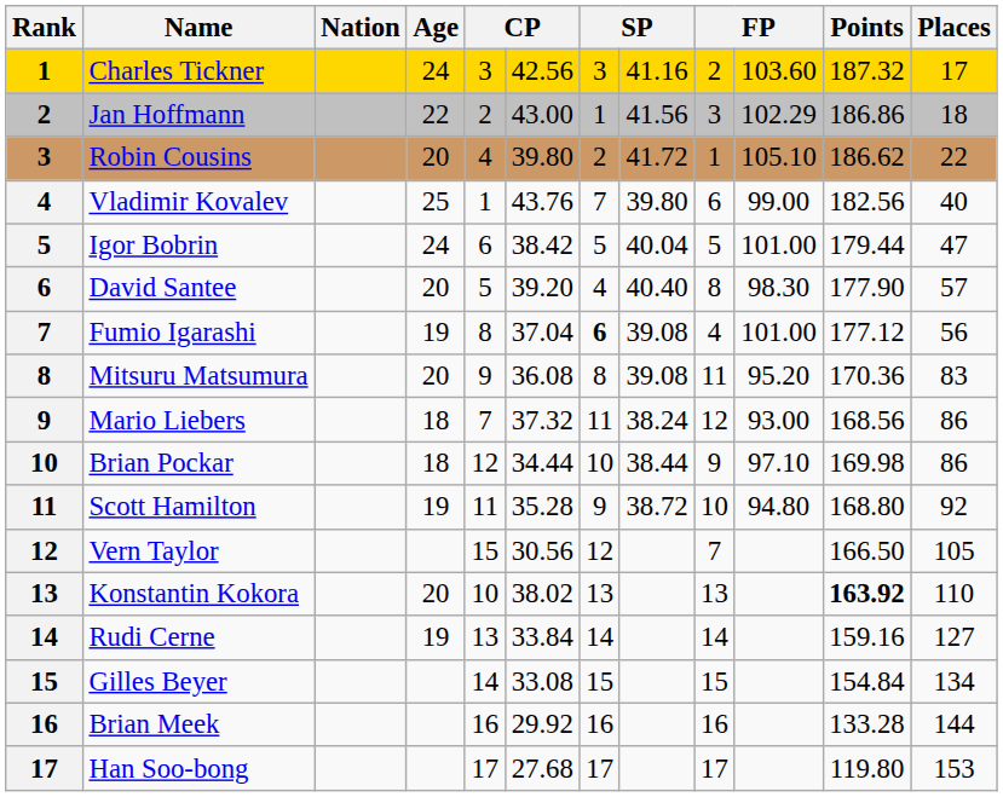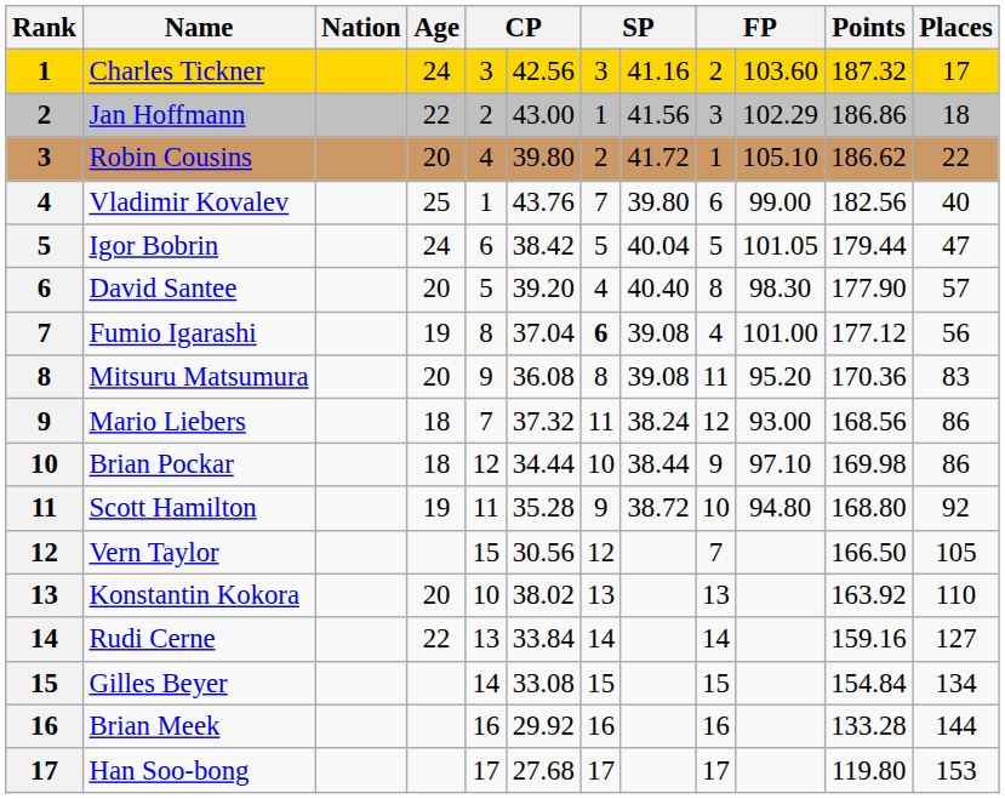 <table class="wikitable">
 <tr>
 <th>Rank</th>
 <th>Name</th>
 <th>Nation</th>
 <th>Age</th>
 <th colspan=2>CP</th>
 <th colspan=2>SP</th>
 <th colspan=2>FP</th>
 <th>Points</th>
 <th>Places</th>
 </tr>
 <tr bgcolor=gold>
 <td align=center><strong>1</strong></td>
 <td><a href='#'>Charles Tickner</a></td>
 <td></td>
 <td align=center>24</td>
 <td align=center>3</td>
 <td align=center>42.56</td>
 <td align=center>3</td>
 <td align=center>41.16</td>
 <td align=center>2</td>
 <td align=center>103.60</td>
 <td align=center>187.32</td>
 <td align=center>17</td>
 </tr>
 <tr bgcolor=silver>
 <td align=center><strong>2</strong></td>
 <td><a href='#'>Jan Hoffmann</a></td>
 <td></td>
 <td align=center>22</td>
 <td align=center>2</td>
 <td align=center>43.00</td>
 <td align=center>1</td>
 <td align=center>41.56</td>
 <td align=center>3</td>
 <td align=center>102.29</td>
 <td align=center>186.86</td>
 <td align=center>18</td>
 </tr>
 <tr bgcolor=cc9966>
 <td align=center><strong>3</strong></td>
 <td><a href='#'>Robin Cousins</a></td>
 <td></td>
 <td align=center>20</td>
 <td align=center>4</td>
 <td align=center>39.80</td>
 <td align=center>2</td>
 <td align=center>41.72</td>
 <td align=center>1</td>
 <td align=center>105.10</td>
 <td align=center>186.62</td>
 <td align=center>22</td>
 </tr>
 <tr>
 <th>4</th>
 <td><a href='#'>Vladimir Kovalev</a></td>
 <td></td>
 <td align=center>25</td>
 <td align=center>1</td>
 <td align=center>43.76</td>
 <td align=center>7</td>
 <td align=center>39.80</td>
 <td align=center>6</td>
 <td align=center>99.00</td>
 <td align=center>182.56</td>
 <td align=center>40</td>
 </tr>
 <tr>
 <th>5</th>
 <td><a href='#'>Igor Bobrin</a></td>
 <td></td>
 <td align=center>24</td>
 <td align=center>6</td>
 <td align=center>38.42</td>
 <td align=center>5</td>
 <td align=center>40.04</td>
 <td align=center>5</td>
-<td align=center>101.00</td>
+<td align=center>101.05</td>
 <td align=center>179.44</td>
 <td align=center>47</td>
 </tr>
 <tr>
 <th>6</th>
 <td><a href='#'>David Santee</a></td>
 <td></td>
 <td align=center>20</td>
 <td align=center>5</td>
 <td align=center>39.20</td>
 <td align=center>4</td>
 <td align=center>40.40</td>
 <td align=center>8</td>
 <td align=center>98.30</td>
 <td align=center>177.90</td>
 <td align=center>57</td>
 </tr>
 <tr>
 <th>7</th>
 <td><a href='#'>Fumio Igarashi</a></td>
 <td></td>
 <td align=center>19</td>
 <td align=center>8</td>
 <td align=center>37.04</td>
 <td align=center><strong>6</strong></td>
 <td align=center>39.08</td>
 <td align=center>4</td>
 <td align=center>101.00</td>
 <td align=center>177.12</td>
 <td align=center>56</td>
 </tr>
 <tr>
 <th>8</th>
 <td><a href='#'>Mitsuru Matsumura</a></td>
 <td></td>
 <td align=center>20</td>
 <td align=center>9</td>
 <td align=center>36.08</td>
 <td align=center>8</td>
 <td align=center>39.08</td>
 <td align=center>11</td>
 <td align=center>95.20</td>
 <td align=center>170.36</td>
 <td align=center>83</td>
 </tr>
 <tr>
 <th>9</th>
 <td><a href='#'>Mario Liebers</a></td>
 <td></td>
 <td align=center>18</td>
 <td align=center>7</td>
 <td align=center>37.32</td>
 <td align=center>11</td>
 <td align=center>38.24</td>
 <td align=center>12</td>
 <td align=center>93.00</td>
 <td align=center>168.56</td>
 <td align=center>86</td>
 </tr>
 <tr>
 <th>10</th>
 <td><a href='#'>Brian Pockar</a></td>
 <td></td>
 <td align=center>18</td>
 <td align=center>12</td>
 <td align=center>34.44</td>
 <td align=center>10</td>
 <td align=center>38.44</td>
 <td align=center>9</td>
 <td align=center>97.10</td>
 <td align=center>169.98</td>
 <td align=center>86</td>
 </tr>
 <tr>
 <th>11</th>
 <td><a href='#'>Scott Hamilton</a></td>
 <td></td>
 <td align=center>19</td>
 <td align=center>11</td>
 <td align=center>35.28</td>
 <td align=center>9</td>
 <td align=center>38.72</td>
 <td align=center>10</td>
 <td align=center>94.80</td>
 <td align=center>168.80</td>
 <td align=center>92</td>
 </tr>
 <tr>
 <th>12</th>
 <td><a href='#'>Vern Taylor</a></td>
 <td></td>
 <td align=center></td>
 <td align=center>15</td>
 <td align=center>30.56</td>
 <td align=center>12</td>
 <td align=center></td>
 <td align=center>7</td>
 <td align=center></td>
 <td align=center>166.50</td>
 <td align=center>105</td>
 </tr>
 <tr>
 <th>13</th>
 <td><a href='#'>Konstantin Kokora</a></td>
 <td></td>
 <td align=center>20</td>
 <td align=center>10</td>
 <td align=center>38.02</td>
 <td align=center>13</td>
 <td align=center></td>
 <td align=center>13</td>
 <td align=center></td>
-<td align=center><strong>163.92</strong></td>
+<td align=center>163.92</td>
 <td align=center>110</td>
 </tr>
 <tr>
 <th>14</th>
 <td><a href='#'>Rudi Cerne</a></td>
 <td></td>
-<td align=center>19</td>
+<td align=center>22</td>
 <td align=center>13</td>
 <td align=center>33.84</td>
 <td align=center>14</td>
 <td align=center></td>
 <td align=center>14</td>
 <td align=center></td>
 <td align=center>159.16</td>
 <td align=center>127</td>
 </tr>
 <tr>
 <th>15</th>
 <td><a href='#'>Gilles Beyer</a></td>
 <td></td>
 <td align=center></td>
 <td align=center>14</td>
 <td align=center>33.08</td>
 <td align=center>15</td>
 <td align=center></td>
 <td align=center>15</td>
 <td align=center></td>
 <td align=center>154.84</td>
 <td align=center>134</td>
 </tr>
 <tr>
 <th>16</th>
 <td><a href='#'>Brian Meek</a></td>
 <td></td>
 <td align=center></td>
 <td align=center>16</td>
 <td align=center>29.92</td>
 <td align=center>16</td>
 <td align=center></td>
 <td align=center>16</td>
 <td align=center></td>
 <td align=center>133.28</td>
 <td align=center>144</td>
 </tr>
 <tr>
 <th>17</th>
 <td><a href='#'>Han Soo-bong</a></td>
 <td></td>
 <td align=center></td>
 <td align=center>17</td>
 <td align=center>27.68</td>
 <td align=center>17</td>
 <td align=center></td>
 <td align=center>17</td>
 <td align=center></td>
 <td align=center>119.80</td>
 <td align=center>153</td>
 </tr>
 </table>
